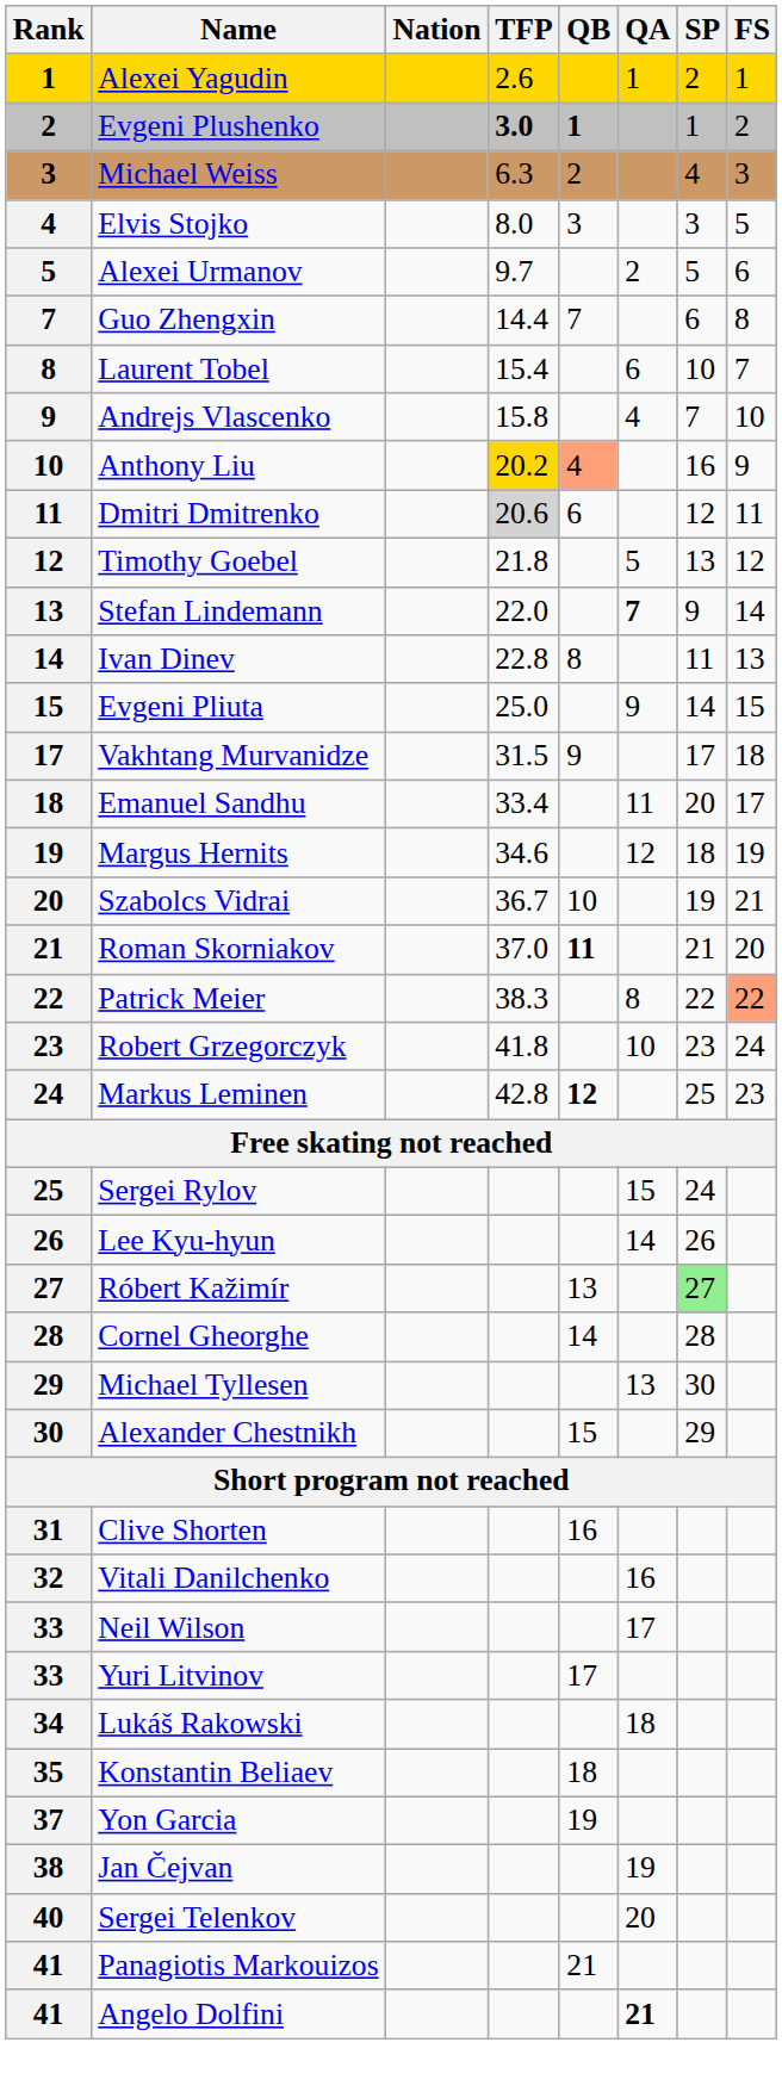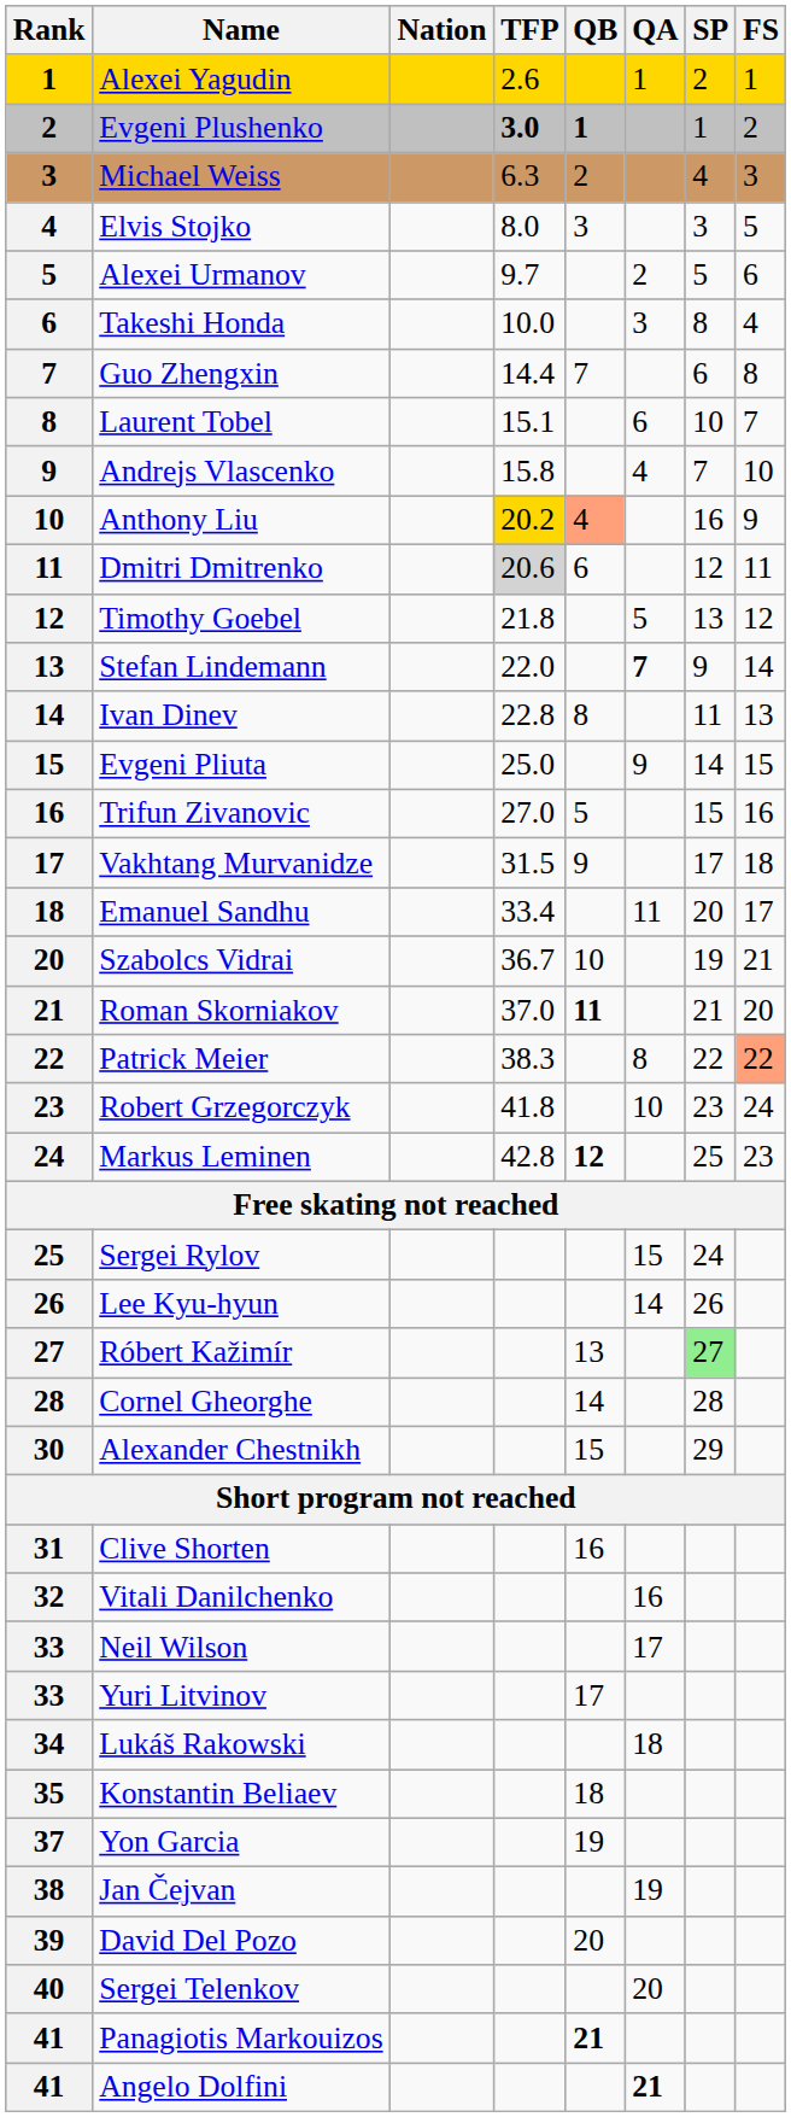 <table class="wikitable">
 <tr>
 <th>Rank</th>
 <th>Name</th>
 <th>Nation</th>
 <th>TFP</th>
 <th>QB</th>
 <th>QA</th>
 <th>SP</th>
 <th>FS</th>
 </tr>
 <tr bgcolor=gold>
 <td align=center><strong>1</strong></td>
 <td><a href='#'>Alexei Yagudin</a></td>
 <td></td>
 <td>2.6</td>
 <td></td>
 <td>1</td>
 <td>2</td>
 <td>1</td>
 </tr>
 <tr bgcolor=silver>
 <td align=center><strong>2</strong></td>
 <td><a href='#'>Evgeni Plushenko</a></td>
 <td></td>
 <td><strong>3.0</strong></td>
 <td><strong>1</strong></td>
 <td></td>
 <td>1</td>
 <td>2</td>
 </tr>
 <tr bgcolor=cc9966>
 <td align=center><strong>3</strong></td>
 <td><a href='#'>Michael Weiss</a></td>
 <td></td>
 <td>6.3</td>
 <td>2</td>
 <td></td>
 <td>4</td>
 <td>3</td>
 </tr>
 <tr>
 <th>4</th>
 <td><a href='#'>Elvis Stojko</a></td>
 <td></td>
 <td>8.0</td>
 <td>3</td>
 <td></td>
 <td>3</td>
 <td>5</td>
 </tr>
 <tr>
 <th>5</th>
 <td><a href='#'>Alexei Urmanov</a></td>
 <td></td>
 <td>9.7</td>
 <td></td>
 <td>2</td>
 <td>5</td>
 <td>6</td>
 </tr>
 <tr>
+<th>6</th>
+<td><a href='#'>Takeshi Honda</a></td>
+<td></td>
+<td>10.0</td>
+<td></td>
+<td>3</td>
+<td>8</td>
+<td>4</td>
+</tr>
+<tr>
 <th>7</th>
 <td><a href='#'>Guo Zhengxin</a></td>
 <td></td>
 <td>14.4</td>
 <td>7</td>
 <td></td>
 <td>6</td>
 <td>8</td>
 </tr>
 <tr>
 <th>8</th>
 <td><a href='#'>Laurent Tobel</a></td>
 <td></td>
-<td>15.4</td>
+<td>15.1</td>
 <td></td>
 <td>6</td>
 <td>10</td>
 <td>7</td>
 </tr>
 <tr>
 <th>9</th>
 <td><a href='#'>Andrejs Vlascenko</a></td>
 <td></td>
 <td>15.8</td>
 <td></td>
 <td>4</td>
 <td>7</td>
 <td>10</td>
 </tr>
 <tr>
 <th>10</th>
 <td><a href='#'>Anthony Liu</a></td>
 <td></td>
 <td style="background: gold;">20.2</td>
 <td style="background: lightsalmon;">4</td>
 <td></td>
 <td>16</td>
 <td>9</td>
 </tr>
 <tr>
 <th>11</th>
 <td><a href='#'>Dmitri Dmitrenko</a></td>
 <td></td>
 <td style="background: lightgrey;">20.6</td>
 <td>6</td>
 <td></td>
 <td>12</td>
 <td>11</td>
 </tr>
 <tr>
 <th>12</th>
 <td><a href='#'>Timothy Goebel</a></td>
 <td></td>
 <td>21.8</td>
 <td></td>
 <td>5</td>
 <td>13</td>
 <td>12</td>
 </tr>
 <tr>
 <th>13</th>
 <td><a href='#'>Stefan Lindemann</a></td>
 <td></td>
 <td>22.0</td>
 <td></td>
 <td><strong>7</strong></td>
 <td>9</td>
 <td>14</td>
 </tr>
 <tr>
 <th>14</th>
 <td><a href='#'>Ivan Dinev</a></td>
 <td></td>
 <td>22.8</td>
 <td>8</td>
 <td></td>
 <td>11</td>
 <td>13</td>
 </tr>
 <tr>
 <th>15</th>
 <td><a href='#'>Evgeni Pliuta</a></td>
 <td></td>
 <td>25.0</td>
 <td></td>
 <td>9</td>
 <td>14</td>
 <td>15</td>
 </tr>
 <tr>
+<th>16</th>
+<td><a href='#'>Trifun Zivanovic</a></td>
+<td></td>
+<td>27.0</td>
+<td>5</td>
+<td></td>
+<td>15</td>
+<td>16</td>
+</tr>
+<tr>
 <th>17</th>
 <td><a href='#'>Vakhtang Murvanidze</a></td>
 <td></td>
 <td>31.5</td>
 <td>9</td>
 <td></td>
 <td>17</td>
 <td>18</td>
 </tr>
 <tr>
 <th>18</th>
 <td><a href='#'>Emanuel Sandhu</a></td>
 <td></td>
 <td>33.4</td>
 <td></td>
 <td>11</td>
 <td>20</td>
 <td>17</td>
-</tr>
-<tr>
-<th>19</th>
-<td><a href='#'>Margus Hernits</a></td>
-<td></td>
-<td>34.6</td>
-<td></td>
-<td>12</td>
-<td>18</td>
-<td>19</td>
 </tr>
 <tr>
 <th>20</th>
 <td><a href='#'>Szabolcs Vidrai</a></td>
 <td></td>
 <td>36.7</td>
 <td>10</td>
 <td></td>
 <td>19</td>
 <td>21</td>
 </tr>
 <tr>
 <th>21</th>
 <td><a href='#'>Roman Skorniakov</a></td>
 <td></td>
 <td>37.0</td>
 <td><strong>11</strong></td>
 <td></td>
 <td>21</td>
 <td>20</td>
 </tr>
 <tr>
 <th>22</th>
 <td><a href='#'>Patrick Meier</a></td>
 <td></td>
 <td>38.3</td>
 <td></td>
 <td>8</td>
 <td>22</td>
 <td style="background: lightsalmon;">22</td>
 </tr>
 <tr>
 <th>23</th>
 <td><a href='#'>Robert Grzegorczyk</a></td>
 <td></td>
 <td>41.8</td>
 <td></td>
 <td>10</td>
 <td>23</td>
 <td>24</td>
 </tr>
 <tr>
 <th>24</th>
 <td><a href='#'>Markus Leminen</a></td>
 <td></td>
 <td>42.8</td>
 <td><strong>12</strong></td>
 <td></td>
 <td>25</td>
 <td>23</td>
 </tr>
 <tr>
 <th colspan=8>Free skating not reached</th>
 </tr>
 <tr>
 <th>25</th>
 <td><a href='#'>Sergei Rylov</a></td>
 <td></td>
 <td></td>
 <td></td>
 <td>15</td>
 <td>24</td>
 <td></td>
 </tr>
 <tr>
 <th>26</th>
 <td><a href='#'>Lee Kyu-hyun</a></td>
 <td></td>
 <td></td>
 <td></td>
 <td>14</td>
 <td>26</td>
 <td></td>
 </tr>
 <tr>
 <th>27</th>
 <td><a href='#'>Róbert Kažimír</a></td>
 <td></td>
 <td></td>
 <td>13</td>
 <td></td>
 <td style="background: lightgreen;">27</td>
 <td></td>
 </tr>
 <tr>
 <th>28</th>
 <td><a href='#'>Cornel Gheorghe</a></td>
 <td></td>
 <td></td>
 <td>14</td>
 <td></td>
 <td>28</td>
-<td></td>
-</tr>
-<tr>
-<th>29</th>
-<td><a href='#'>Michael Tyllesen</a></td>
-<td></td>
-<td></td>
-<td></td>
-<td>13</td>
-<td>30</td>
 <td></td>
 </tr>
 <tr>
 <th>30</th>
 <td><a href='#'>Alexander Chestnikh</a></td>
 <td></td>
 <td></td>
 <td>15</td>
 <td></td>
 <td>29</td>
 <td></td>
 </tr>
 <tr>
 <th colspan=8>Short program not reached</th>
 </tr>
 <tr>
 <th>31</th>
 <td><a href='#'>Clive Shorten</a></td>
 <td></td>
 <td></td>
 <td>16</td>
 <td></td>
 <td></td>
 <td></td>
 </tr>
 <tr>
 <th>32</th>
 <td><a href='#'>Vitali Danilchenko</a></td>
 <td></td>
 <td></td>
 <td></td>
 <td>16</td>
 <td></td>
 <td></td>
 </tr>
 <tr>
 <th>33</th>
 <td><a href='#'>Neil Wilson</a></td>
 <td></td>
 <td></td>
 <td></td>
 <td>17</td>
 <td></td>
 <td></td>
 </tr>
 <tr>
 <th>33</th>
 <td><a href='#'>Yuri Litvinov</a></td>
 <td></td>
 <td></td>
 <td>17</td>
 <td></td>
 <td></td>
 <td></td>
 </tr>
 <tr>
 <th>34</th>
 <td><a href='#'>Lukáš Rakowski</a></td>
 <td></td>
 <td></td>
 <td></td>
 <td>18</td>
 <td></td>
 <td></td>
 </tr>
 <tr>
 <th>35</th>
 <td><a href='#'>Konstantin Beliaev</a></td>
 <td></td>
 <td></td>
 <td>18</td>
 <td></td>
 <td></td>
 <td></td>
 </tr>
 <tr>
 <th>37</th>
 <td><a href='#'>Yon Garcia</a></td>
 <td></td>
 <td></td>
 <td>19</td>
 <td></td>
 <td></td>
 <td></td>
 </tr>
 <tr>
 <th>38</th>
 <td><a href='#'>Jan Čejvan</a></td>
 <td></td>
 <td></td>
 <td></td>
 <td>19</td>
 <td></td>
 <td></td>
 </tr>
 <tr>
+<th>39</th>
+<td><a href='#'>David Del Pozo</a></td>
+<td></td>
+<td></td>
+<td>20</td>
+<td></td>
+<td></td>
+<td></td>
+</tr>
+<tr>
 <th>40</th>
 <td><a href='#'>Sergei Telenkov</a></td>
 <td></td>
 <td></td>
 <td></td>
 <td>20</td>
 <td></td>
 <td></td>
 </tr>
 <tr>
 <th>41</th>
 <td><a href='#'>Panagiotis Markouizos</a></td>
 <td></td>
 <td></td>
-<td>21</td>
+<td><strong>21</strong></td>
 <td></td>
 <td></td>
 <td></td>
 </tr>
 <tr>
 <th>41</th>
 <td><a href='#'>Angelo Dolfini</a></td>
 <td></td>
 <td></td>
 <td></td>
 <td><strong>21</strong></td>
 <td></td>
 <td></td>
 </tr>
 </table>
